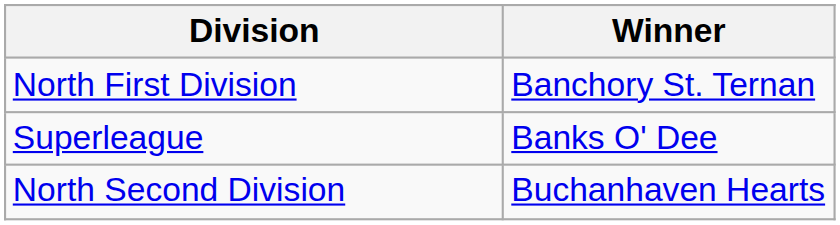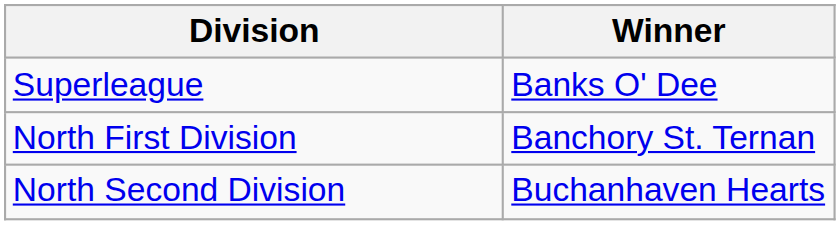 <table class="wikitable">
 <tr>
 <th width=230>Division</th>
 <th width=150>Winner</th>
 </tr>
 <tr>
+<td><a href='#'>Superleague</a></td>
+<td><a href='#'>Banks O' Dee</a></td>
+</tr>
+<tr>
 <td><a href='#'>North First Division</a></td>
 <td><a href='#'>Banchory St. Ternan</a></td>
-</tr>
-<tr>
-<td><a href='#'>Superleague</a></td>
-<td><a href='#'>Banks O' Dee</a></td>
 </tr>
 <tr>
 <td><a href='#'>North Second Division</a></td>
 <td><a href='#'>Buchanhaven Hearts</a></td>
 </tr>
 </table>
